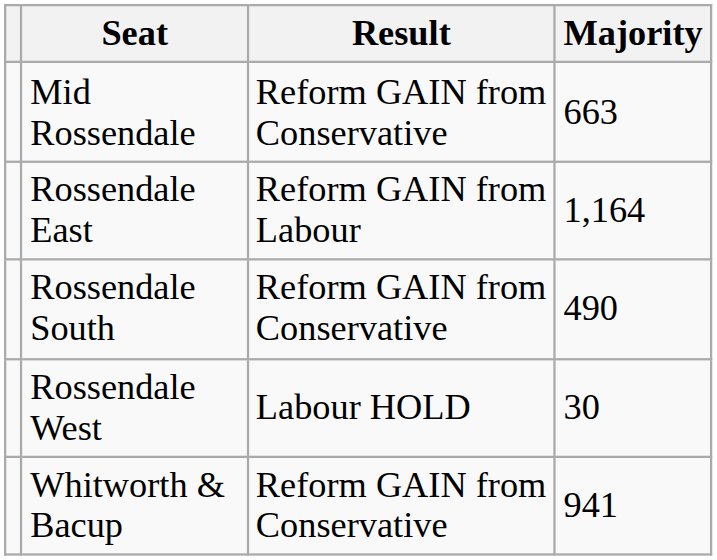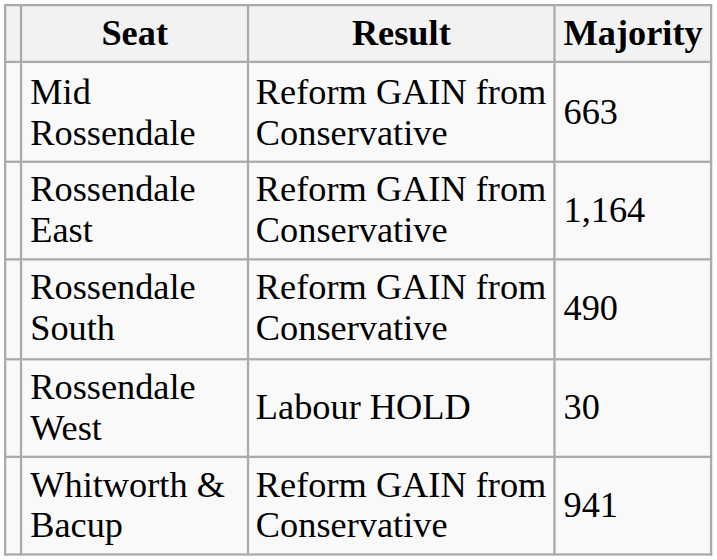 <table class="wikitable" style="right; width:50%">
 <tr>
 <th></th>
 <th>Seat</th>
 <th>Result</th>
 <th>Majority</th>
 </tr>
 <tr>
 <td></td>
 <td>Mid Rossendale</td>
 <td>Reform GAIN from Conservative</td>
 <td>663</td>
 </tr>
 <tr>
 <td></td>
 <td>Rossendale East</td>
-<td>Reform GAIN from Labour</td>
+<td>Reform GAIN from Conservative</td>
 <td>1,164</td>
 </tr>
 <tr>
 <td></td>
 <td>Rossendale South</td>
 <td>Reform GAIN from Conservative</td>
 <td>490</td>
 </tr>
 <tr>
 <td></td>
 <td>Rossendale West</td>
 <td>Labour HOLD</td>
 <td>30</td>
 </tr>
 <tr>
 <td></td>
 <td>Whitworth & Bacup</td>
 <td>Reform GAIN from Conservative</td>
 <td>941</td>
 </tr>
 </table>
